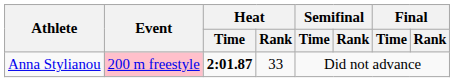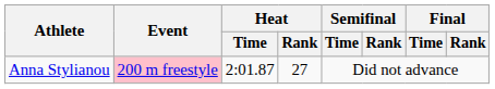 <table class=wikitable style="font-size:90%">
 <tr>
 <th rowspan="2">Athlete</th>
 <th rowspan="2">Event</th>
 <th colspan="2">Heat</th>
 <th colspan="2">Semifinal</th>
 <th colspan="2">Final</th>
 </tr>
 <tr style="font-size:95%">
 <th>Time</th>
 <th>Rank</th>
 <th>Time</th>
 <th>Rank</th>
 <th>Time</th>
 <th>Rank</th>
 </tr>
 <tr align=center>
 <td align=left><a href='#'>Anna Stylianou</a></td>
 <td align=left style="background: pink;"><a href='#'>200 m freestyle</a></td>
-<td><strong>2:01.87</strong></td>
-<td>33</td>
+<td>2:01.87</td>
+<td>27</td>
 <td colspan=4>Did not advance</td>
 </tr>
 </table>
